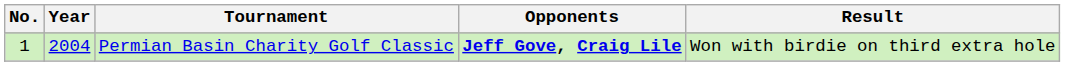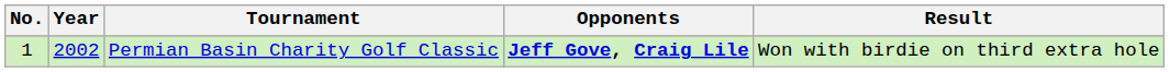 <table class="wikitable" style="font-size:95%;">
 <tr>
 <th>No.</th>
 <th>Year</th>
 <th>Tournament</th>
 <th>Opponents</th>
 <th>Result</th>
 </tr>
 <tr style="background:#D0F0C0;">
 <td align=center>1</td>
-<td><a href='#'>2004</a></td>
+<td><a href='#'>2002</a></td>
 <td><a href='#'>Permian Basin Charity Golf Classic</a></td>
 <td><strong> <a href='#'>Jeff Gove</a>,  <a href='#'>Craig Lile</a></strong></td>
 <td>Won with birdie on third extra hole</td>
 </tr>
 </table>
